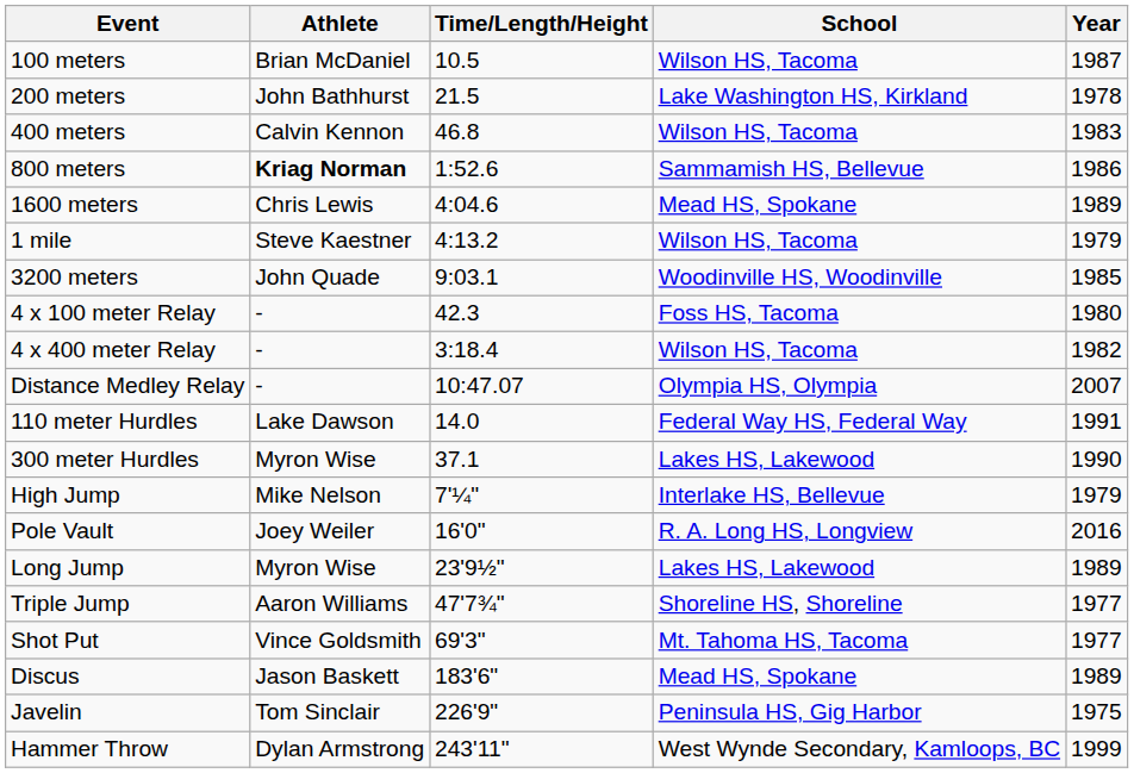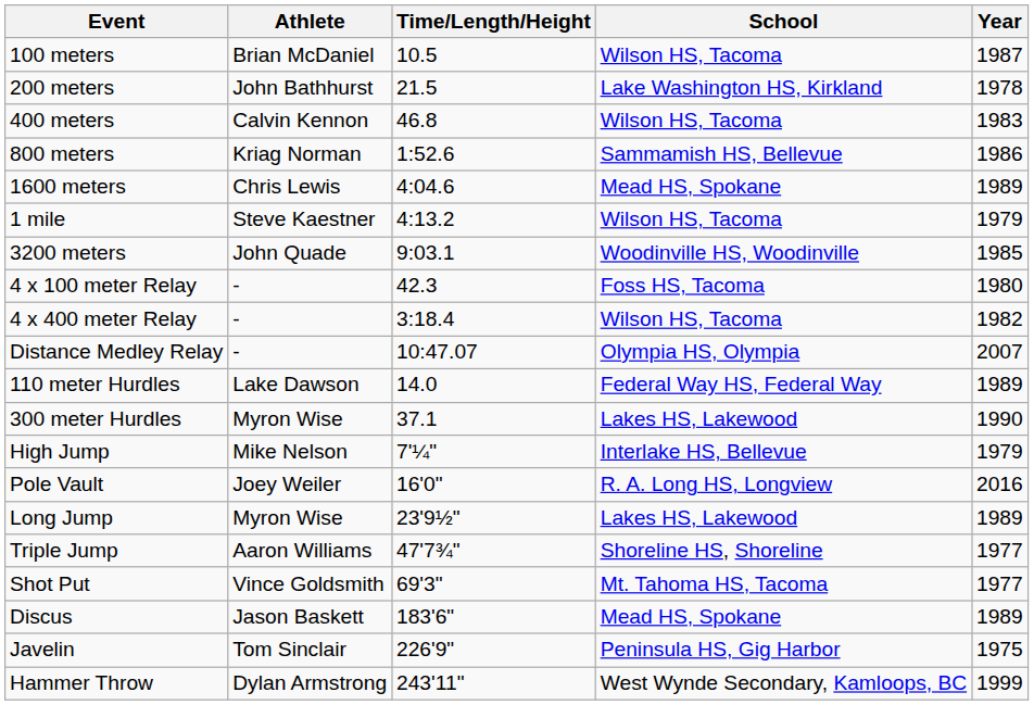 <table class="wikitable">
 <tr>
 <th>Event</th>
 <th>Athlete</th>
 <th>Time/Length/Height</th>
 <th>School</th>
 <th>Year</th>
 </tr>
 <tr>
 <td>100 meters</td>
 <td>Brian McDaniel</td>
 <td>10.5</td>
 <td><a href='#'>Wilson HS, Tacoma</a></td>
 <td>1987</td>
 </tr>
 <tr>
 <td>200 meters</td>
 <td>John Bathhurst</td>
 <td>21.5</td>
 <td><a href='#'>Lake Washington HS, Kirkland</a></td>
 <td>1978</td>
 </tr>
 <tr>
 <td>400 meters</td>
 <td>Calvin Kennon</td>
 <td>46.8</td>
 <td><a href='#'>Wilson HS, Tacoma</a></td>
 <td>1983</td>
 </tr>
 <tr>
 <td>800 meters</td>
-<td><strong>Kriag Norman</strong></td>
+<td>Kriag Norman</td>
 <td>1:52.6</td>
 <td><a href='#'>Sammamish HS, Bellevue</a></td>
 <td>1986</td>
 </tr>
 <tr>
 <td>1600 meters</td>
 <td>Chris Lewis</td>
 <td>4:04.6</td>
 <td><a href='#'>Mead HS, Spokane</a></td>
 <td>1989</td>
 </tr>
 <tr>
 <td>1 mile</td>
 <td>Steve Kaestner</td>
 <td>4:13.2</td>
 <td><a href='#'>Wilson HS, Tacoma</a></td>
 <td>1979</td>
 </tr>
 <tr>
 <td>3200 meters</td>
 <td>John Quade</td>
 <td>9:03.1</td>
 <td><a href='#'>Woodinville HS, Woodinville</a></td>
 <td>1985</td>
 </tr>
 <tr>
 <td>4 x 100 meter Relay</td>
 <td>-</td>
 <td>42.3</td>
 <td><a href='#'>Foss HS, Tacoma</a></td>
 <td>1980</td>
 </tr>
 <tr>
 <td>4 x 400 meter Relay</td>
 <td>-</td>
 <td>3:18.4</td>
 <td><a href='#'>Wilson HS, Tacoma</a></td>
 <td>1982</td>
 </tr>
 <tr>
 <td>Distance Medley Relay</td>
 <td>-</td>
 <td>10:47.07</td>
 <td><a href='#'>Olympia HS, Olympia</a></td>
 <td>2007</td>
 </tr>
 <tr>
 <td>110 meter Hurdles</td>
 <td>Lake Dawson</td>
 <td>14.0</td>
 <td><a href='#'>Federal Way HS, Federal Way</a></td>
-<td>1991</td>
+<td>1989</td>
 </tr>
 <tr>
 <td>300 meter Hurdles</td>
 <td>Myron Wise</td>
 <td>37.1</td>
 <td><a href='#'>Lakes HS, Lakewood</a></td>
 <td>1990</td>
 </tr>
 <tr>
 <td>High Jump</td>
 <td>Mike Nelson</td>
 <td>7'¼"</td>
 <td><a href='#'>Interlake HS, Bellevue</a></td>
 <td>1979</td>
 </tr>
 <tr>
 <td>Pole Vault</td>
 <td>Joey Weiler</td>
 <td>16'0"</td>
 <td><a href='#'>R. A. Long HS, Longview</a></td>
 <td>2016</td>
 </tr>
 <tr>
 <td>Long Jump</td>
 <td>Myron Wise</td>
 <td>23'9½"</td>
 <td><a href='#'>Lakes HS, Lakewood</a></td>
 <td>1989</td>
 </tr>
 <tr>
 <td>Triple Jump</td>
 <td>Aaron Williams</td>
 <td>47'7¾"</td>
 <td><a href='#'>Shoreline HS</a>, <a href='#'>Shoreline</a></td>
 <td>1977</td>
 </tr>
 <tr>
 <td>Shot Put</td>
 <td>Vince Goldsmith</td>
 <td>69'3"</td>
 <td><a href='#'>Mt. Tahoma HS, Tacoma</a></td>
 <td>1977</td>
 </tr>
 <tr>
 <td>Discus</td>
 <td>Jason Baskett</td>
 <td>183'6"</td>
 <td><a href='#'>Mead HS, Spokane</a></td>
 <td>1989</td>
 </tr>
 <tr>
 <td>Javelin</td>
 <td>Tom Sinclair</td>
 <td>226'9"</td>
 <td><a href='#'>Peninsula HS, Gig Harbor</a></td>
 <td>1975</td>
 </tr>
 <tr>
 <td>Hammer Throw</td>
 <td>Dylan Armstrong</td>
 <td>243'11"</td>
 <td>West Wynde Secondary, <a href='#'>Kamloops, BC</a></td>
 <td>1999</td>
 </tr>
 </table>
